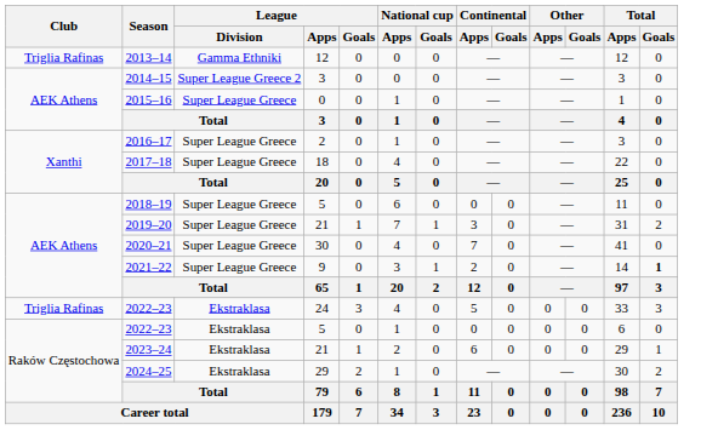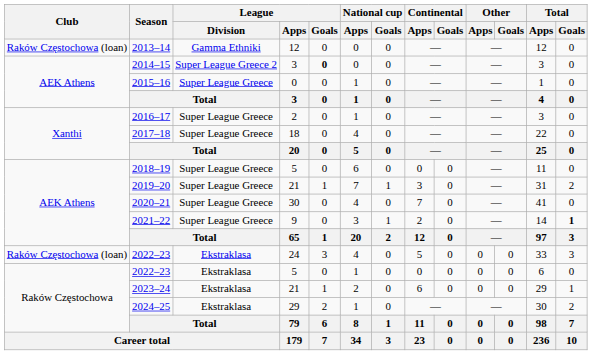 <table class="wikitable" style="text-align: center;">
 <tr>
 <th rowspan=2>Club</th>
 <th rowspan=2>Season</th>
 <th colspan=3>League</th>
 <th colspan=2>National cup</th>
 <th colspan=2>Continental</th>
 <th colspan=2>Other</th>
 <th colspan=2>Total</th>
 </tr>
 <tr>
 <th>Division</th>
 <th>Apps</th>
 <th>Goals</th>
 <th>Apps</th>
 <th>Goals</th>
 <th>Apps</th>
 <th>Goals</th>
 <th>Apps</th>
 <th>Goals</th>
 <th>Apps</th>
 <th>Goals</th>
 </tr>
 <tr>
-<td><a href='#'>Triglia Rafinas</a></td>
+<td><a href='#'>Raków Częstochowa</a> (loan)</td>
 <td><a href='#'>2013–14</a></td>
 <td><a href='#'>Gamma Ethniki</a></td>
 <td>12</td>
 <td>0</td>
 <td>0</td>
 <td>0</td>
 <td colspan="2">—</td>
 <td colspan="2">—</td>
 <td>12</td>
 <td>0</td>
 </tr>
 <tr>
 <td rowspan="3"><a href='#'>AEK Athens</a></td>
 <td><a href='#'>2014–15</a></td>
 <td><a href='#'>Super League Greece 2</a></td>
 <td>3</td>
-<td>0</td>
+<td><strong>0</strong></td>
 <td>0</td>
 <td>0</td>
 <td colspan="2">—</td>
 <td colspan="2">—</td>
 <td>3</td>
 <td>0</td>
 </tr>
 <tr>
 <td><a href='#'>2015–16</a></td>
 <td><a href='#'>Super League Greece</a></td>
 <td>0</td>
 <td>0</td>
 <td>1</td>
 <td>0</td>
 <td colspan="2">—</td>
 <td colspan="2">—</td>
 <td>1</td>
 <td>0</td>
 </tr>
 <tr>
 <th colspan="2">Total</th>
 <th>3</th>
 <th>0</th>
 <th>1</th>
 <th>0</th>
 <th colspan="2">—</th>
 <th colspan="2">—</th>
 <th>4</th>
 <th>0</th>
 </tr>
 <tr>
 <td rowspan="3"><a href='#'>Xanthi</a></td>
 <td><a href='#'>2016–17</a></td>
 <td>Super League Greece</td>
 <td>2</td>
 <td>0</td>
 <td>1</td>
 <td>0</td>
 <td colspan="2">—</td>
 <td colspan="2">—</td>
 <td>3</td>
 <td>0</td>
 </tr>
 <tr>
 <td><a href='#'>2017–18</a></td>
 <td>Super League Greece</td>
 <td>18</td>
 <td>0</td>
 <td>4</td>
 <td>0</td>
 <td colspan="2">—</td>
 <td colspan="2">—</td>
 <td>22</td>
 <td>0</td>
 </tr>
 <tr>
 <th colspan="2">Total</th>
 <th>20</th>
 <th>0</th>
 <th>5</th>
 <th>0</th>
 <th colspan="2">—</th>
 <th colspan="2">—</th>
 <th>25</th>
 <th>0</th>
 </tr>
 <tr>
 <td rowspan="5"><a href='#'>AEK Athens</a></td>
 <td><a href='#'>2018–19</a></td>
 <td>Super League Greece</td>
 <td>5</td>
 <td>0</td>
 <td>6</td>
 <td>0</td>
 <td>0</td>
 <td>0</td>
 <td colspan="2">—</td>
 <td>11</td>
 <td>0</td>
 </tr>
 <tr>
 <td><a href='#'>2019–20</a></td>
 <td>Super League Greece</td>
 <td>21</td>
 <td>1</td>
 <td>7</td>
 <td>1</td>
 <td>3</td>
 <td>0</td>
 <td colspan="2">—</td>
 <td>31</td>
 <td>2</td>
 </tr>
 <tr>
 <td><a href='#'>2020–21</a></td>
 <td>Super League Greece</td>
 <td>30</td>
 <td>0</td>
 <td>4</td>
 <td>0</td>
 <td>7</td>
 <td>0</td>
 <td colspan="2">—</td>
 <td>41</td>
 <td>0</td>
 </tr>
 <tr>
 <td><a href='#'>2021–22</a></td>
 <td>Super League Greece</td>
 <td>9</td>
 <td>0</td>
 <td>3</td>
 <td>1</td>
 <td>2</td>
 <td>0</td>
 <td colspan="2">—</td>
 <td>14</td>
 <td><strong>1</strong></td>
 </tr>
 <tr>
 <th colspan="2">Total</th>
 <th>65</th>
 <th>1</th>
 <th>20</th>
 <th>2</th>
 <th>12</th>
 <th>0</th>
 <th colspan="2">—</th>
 <th>97</th>
 <th>3</th>
 </tr>
 <tr>
-<td><a href='#'>Triglia Rafinas</a></td>
+<td><a href='#'>Raków Częstochowa</a> (loan)</td>
 <td><a href='#'>2022–23</a></td>
 <td><a href='#'>Ekstraklasa</a></td>
 <td>24</td>
 <td>3</td>
 <td>4</td>
 <td>0</td>
 <td>5</td>
 <td>0</td>
 <td>0</td>
 <td>0</td>
 <td>33</td>
 <td>3</td>
 </tr>
 <tr>
 <td rowspan="4">Raków Częstochowa</td>
 <td><a href='#'>2022–23</a></td>
 <td>Ekstraklasa</td>
 <td>5</td>
 <td>0</td>
 <td>1</td>
 <td>0</td>
 <td>0</td>
 <td>0</td>
 <td>0</td>
 <td>0</td>
 <td>6</td>
 <td>0</td>
 </tr>
 <tr>
 <td><a href='#'>2023–24</a></td>
 <td>Ekstraklasa</td>
 <td>21</td>
 <td>1</td>
 <td>2</td>
 <td>0</td>
 <td>6</td>
 <td>0</td>
 <td>0</td>
 <td>0</td>
 <td>29</td>
 <td>1</td>
 </tr>
 <tr>
 <td><a href='#'>2024–25</a></td>
 <td>Ekstraklasa</td>
 <td>29</td>
 <td>2</td>
 <td>1</td>
 <td>0</td>
 <td colspan="2">—</td>
 <td colspan="2">—</td>
 <td>30</td>
 <td>2</td>
 </tr>
 <tr>
 <th colspan="2">Total</th>
 <th>79</th>
 <th>6</th>
 <th>8</th>
 <th>1</th>
 <th>11</th>
 <th>0</th>
 <th>0</th>
 <th>0</th>
 <th>98</th>
 <th>7</th>
 </tr>
 <tr>
 <th colspan=3>Career total</th>
 <th>179</th>
 <th>7</th>
 <th>34</th>
 <th>3</th>
 <th>23</th>
 <th>0</th>
 <th>0</th>
 <th>0</th>
 <th>236</th>
 <th>10</th>
 </tr>
 </table>
